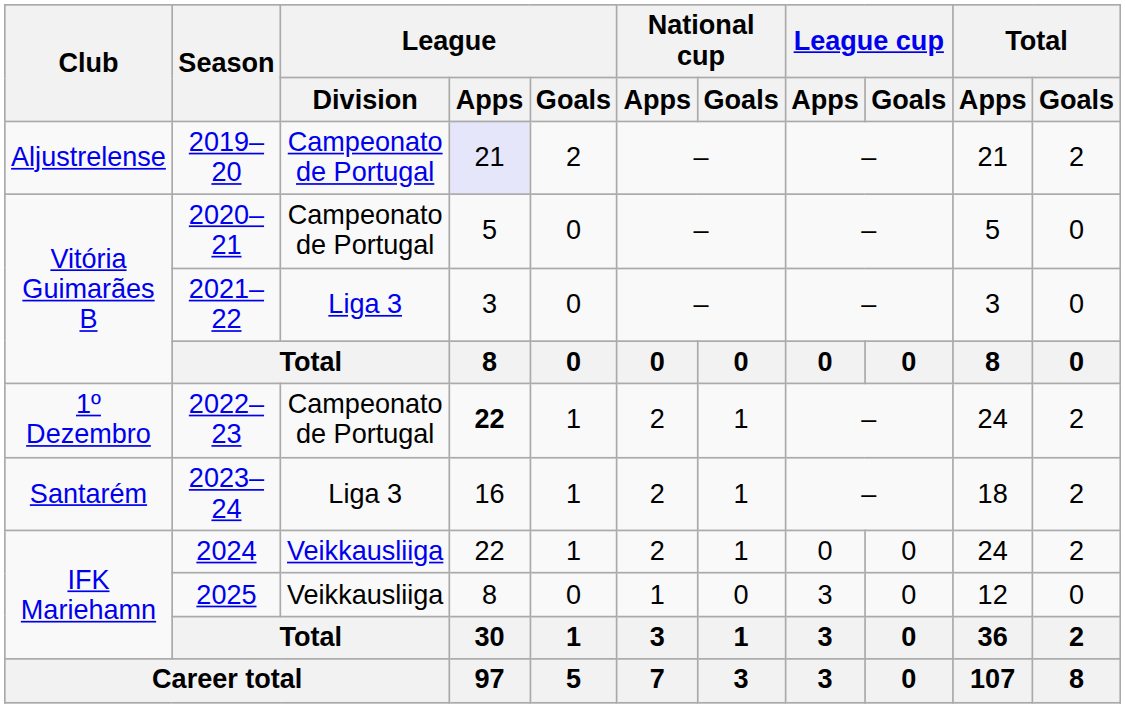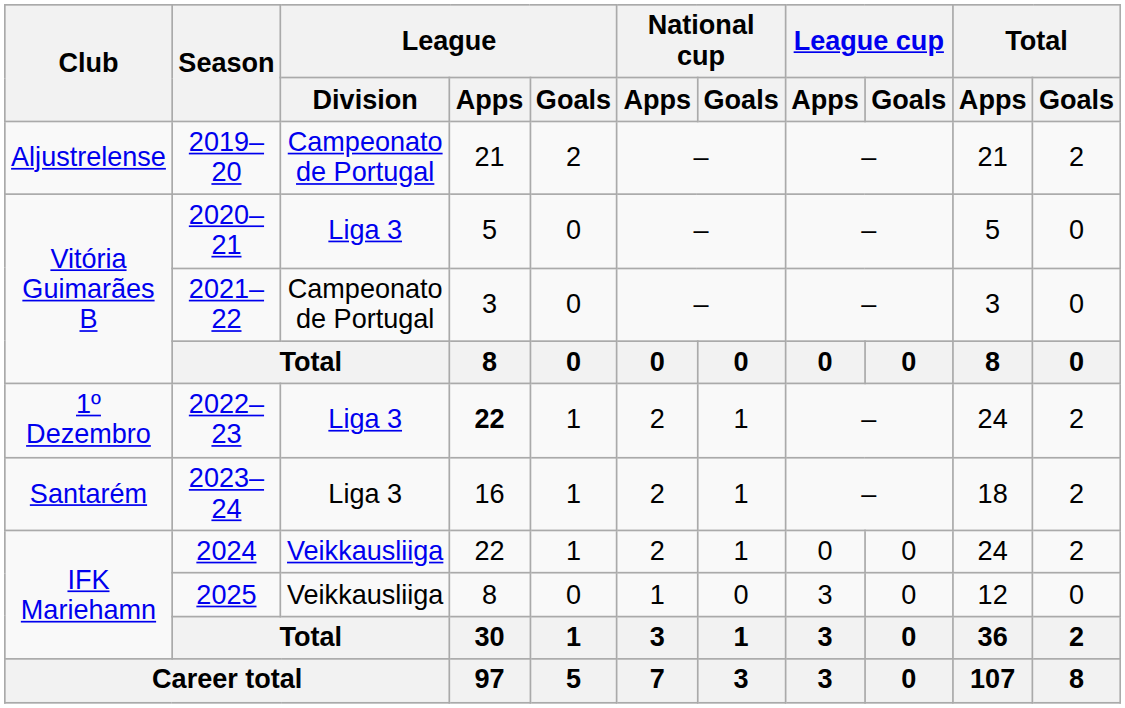 <table class="wikitable" style="text-align:center">
 <tr>
 <th rowspan="2">Club</th>
 <th rowspan="2">Season</th>
 <th colspan="3">League</th>
 <th colspan="2">National cup</th>
 <th colspan="2"><a href='#'>League cup</a></th>
 <th colspan="2">Total</th>
 </tr>
 <tr>
 <th>Division</th>
 <th>Apps</th>
 <th>Goals</th>
 <th>Apps</th>
 <th>Goals</th>
 <th>Apps</th>
 <th>Goals</th>
 <th>Apps</th>
 <th>Goals</th>
 </tr>
 <tr>
 <td><a href='#'>Aljustrelense</a></td>
 <td><a href='#'>2019–20</a></td>
 <td><a href='#'>Campeonato de Portugal</a></td>
-<td style="background: lavender;">21</td>
+<td>21</td>
 <td>2</td>
 <td colspan="2">–</td>
 <td colspan="2">–</td>
 <td>21</td>
 <td>2</td>
 </tr>
 <tr>
 <td rowspan="3"><a href='#'>Vitória Guimarães B</a></td>
 <td><a href='#'>2020–21</a></td>
-<td>Campeonato de Portugal</td>
+<td><a href='#'>Liga 3</a></td>
 <td>5</td>
 <td>0</td>
 <td colspan="2">–</td>
 <td colspan="2">–</td>
 <td>5</td>
 <td>0</td>
 </tr>
 <tr>
 <td><a href='#'>2021–22</a></td>
-<td><a href='#'>Liga 3</a></td>
+<td>Campeonato de Portugal</td>
 <td>3</td>
 <td>0</td>
 <td colspan="2">–</td>
 <td colspan="2">–</td>
 <td>3</td>
 <td>0</td>
 </tr>
 <tr>
 <th colspan="2">Total</th>
 <th>8</th>
 <th>0</th>
 <th>0</th>
 <th>0</th>
 <th>0</th>
 <th>0</th>
 <th>8</th>
 <th>0</th>
 </tr>
 <tr>
 <td><a href='#'>1º Dezembro</a></td>
 <td><a href='#'>2022–23</a></td>
-<td>Campeonato de Portugal</td>
+<td><a href='#'>Liga 3</a></td>
 <td><strong>22</strong></td>
 <td>1</td>
 <td>2</td>
 <td>1</td>
 <td colspan="2">–</td>
 <td>24</td>
 <td>2</td>
 </tr>
 <tr>
 <td><a href='#'>Santarém</a></td>
 <td><a href='#'>2023–24</a></td>
 <td>Liga 3</td>
 <td>16</td>
 <td>1</td>
 <td>2</td>
 <td>1</td>
 <td colspan="2">–</td>
 <td>18</td>
 <td>2</td>
 </tr>
 <tr>
 <td rowspan=3><a href='#'>IFK Mariehamn</a></td>
 <td><a href='#'>2024</a></td>
 <td><a href='#'>Veikkausliiga</a></td>
 <td>22</td>
 <td>1</td>
 <td>2</td>
 <td>1</td>
 <td>0</td>
 <td>0</td>
 <td>24</td>
 <td>2</td>
 </tr>
 <tr>
 <td><a href='#'>2025</a></td>
 <td>Veikkausliiga</td>
 <td>8</td>
 <td>0</td>
 <td>1</td>
 <td>0</td>
 <td>3</td>
 <td>0</td>
 <td>12</td>
 <td>0</td>
 </tr>
 <tr>
 <th colspan=2>Total</th>
 <th>30</th>
 <th>1</th>
 <th>3</th>
 <th>1</th>
 <th>3</th>
 <th>0</th>
 <th>36</th>
 <th>2</th>
 </tr>
 <tr>
 <th colspan="3">Career total</th>
 <th>97</th>
 <th>5</th>
 <th>7</th>
 <th>3</th>
 <th>3</th>
 <th>0</th>
 <th>107</th>
 <th>8</th>
 </tr>
 </table>
